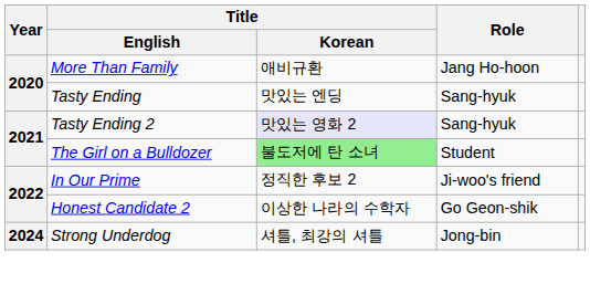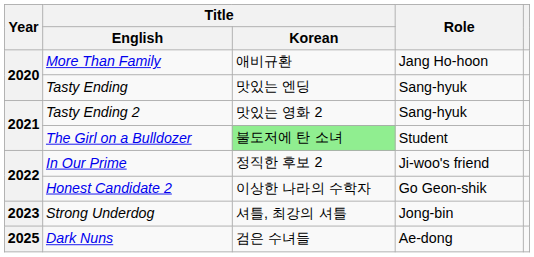 <table class="wikitable sortable plainrowheaders">
 <tr>
 <th scope="col" rowspan="2">Year</th>
 <th scope="col" colspan="2">Title</th>
 <th scope="col" rowspan="2" style="width:8.5em;">Role</th>
 <th scope="col" rowspan="2" class="unsortable"></th>
 </tr>
 <tr>
 <th scope="col" style="width:12.85em;">English</th>
 <th scope="col" style="width:11em;">Korean</th>
 </tr>
 <tr>
 <th scope="row" rowspan=2>2020</th>
 <td><em><a href='#'>More Than Family</a></em></td>
 <td>애비규환</td>
 <td>Jang Ho-hoon</td>
 <td></td>
 </tr>
 <tr>
 <td><em>Tasty Ending</em></td>
 <td>맛있는 엔딩</td>
 <td>Sang-hyuk</td>
 <td></td>
 </tr>
 <tr>
 <th scope="row" rowspan="2">2021</th>
 <td><em>Tasty Ending 2</em></td>
-<td style="background: lavender;">맛있는 영화 2</td>
+<td>맛있는 영화 2</td>
 <td>Sang-hyuk</td>
 <td></td>
 </tr>
 <tr>
 <td><em><a href='#'>The Girl on a Bulldozer</a></em></td>
 <td style="background: lightgreen;">불도저에 탄 소녀</td>
 <td>Student</td>
 <td></td>
 </tr>
 <tr>
 <th scope="row" rowspan="2">2022</th>
 <td><em><a href='#'>In Our Prime</a></em></td>
 <td>정직한 후보 2</td>
 <td>Ji-woo's friend</td>
 <td></td>
 </tr>
 <tr>
 <td><em><a href='#'>Honest Candidate 2</a></em></td>
 <td>이상한 나라의 수학자</td>
 <td>Go Geon-shik</td>
 <td></td>
 </tr>
 <tr>
-<th scope="row">2024</th>
+<th scope="row">2023</th>
 <td><em>Strong Underdog</em></td>
 <td>셔틀, 최강의 셔틀</td>
 <td>Jong-bin</td>
 <td></td>
 </tr>
+<tr>
+<th scope="row">2025</th>
+<td><em><a href='#'>Dark Nuns</a></em></td>
+<td>검은 수녀들</td>
+<td>Ae-dong</td>
+<td></td>
+</tr>
 </table>
